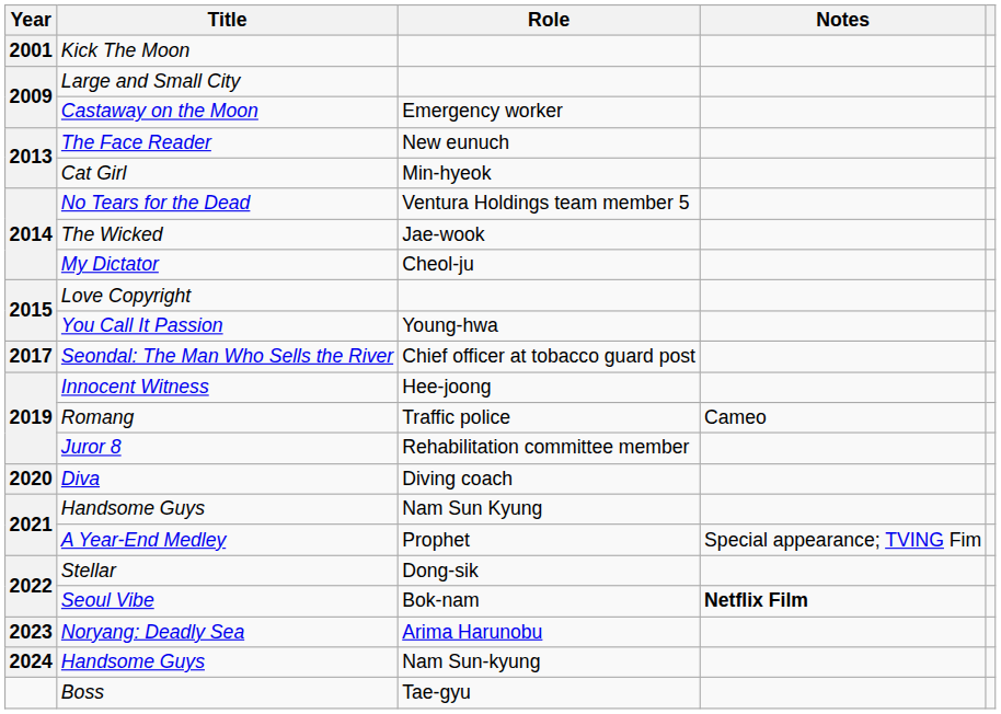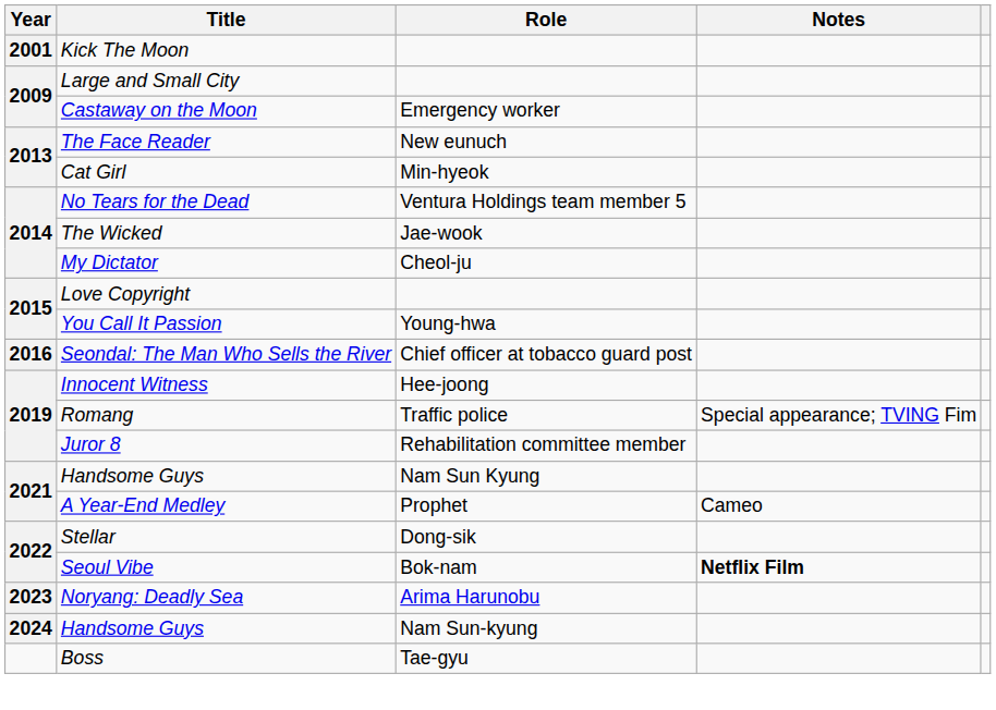 <table class="wikitable plainrowheaders sortable">
 <tr>
 <th scope="col">Year</th>
 <th scope="col">Title</th>
 <th scope="col">Role</th>
 <th scope="col">Notes</th>
 <th scope="col" class="unsortable"></th>
 </tr>
 <tr>
 <th scope="row">2001</th>
 <td><em>Kick The Moon</em></td>
 <td></td>
 <td></td>
 <td style="text-align:center"></td>
 </tr>
 <tr>
 <th scope="row" rowspan="2">2009</th>
 <td><em>Large and Small City</em></td>
 <td></td>
 <td></td>
 <td style="text-align:center"></td>
 </tr>
 <tr>
 <td><em><a href='#'>Castaway on the Moon</a></em></td>
 <td>Emergency worker</td>
 <td></td>
 <td style="text-align:center"></td>
 </tr>
 <tr>
 <th scope="row" rowspan="2">2013</th>
 <td><em><a href='#'>The Face Reader</a></em></td>
 <td>New eunuch</td>
 <td></td>
 <td style="text-align:center"></td>
 </tr>
 <tr>
 <td><em>Cat Girl</em></td>
 <td>Min-hyeok</td>
 <td></td>
 <td style="text-align:center"></td>
 </tr>
 <tr>
 <th scope="row" rowspan="3">2014</th>
 <td><em><a href='#'>No Tears for the Dead</a></em></td>
 <td>Ventura Holdings team member 5</td>
 <td></td>
 <td style="text-align:center"></td>
 </tr>
 <tr>
 <td><em>The Wicked</em></td>
 <td>Jae-wook</td>
 <td></td>
 <td style="text-align:center"></td>
 </tr>
 <tr>
 <td><em><a href='#'>My Dictator</a></em></td>
 <td>Cheol-ju</td>
 <td></td>
 <td style="text-align:center"></td>
 </tr>
 <tr>
 <th scope="row" rowspan="2">2015</th>
 <td><em>Love Copyright</em></td>
 <td></td>
 <td></td>
 <td style="text-align:center"></td>
 </tr>
 <tr>
 <td><em><a href='#'>You Call It Passion</a></em></td>
 <td>Young-hwa</td>
 <td></td>
 <td style="text-align:center"></td>
 </tr>
 <tr>
-<th scope="row">2017</th>
+<th scope="row">2016</th>
 <td><em><a href='#'>Seondal: The Man Who Sells the River</a></em></td>
 <td>Chief officer at tobacco guard post</td>
 <td></td>
 <td style="text-align:center"></td>
 </tr>
 <tr>
 <th scope="row" rowspan="3">2019</th>
 <td><em><a href='#'>Innocent Witness</a></em></td>
 <td>Hee-joong</td>
 <td></td>
 <td style="text-align:center"></td>
 </tr>
 <tr>
 <td><em>Romang</em></td>
 <td>Traffic police</td>
-<td>Cameo</td>
+<td>Special appearance; <a href='#'>TVING</a> Fim</td>
 <td style="text-align:center"></td>
 </tr>
 <tr>
 <td><em><a href='#'>Juror 8</a></em></td>
 <td>Rehabilitation committee member</td>
-<td></td>
-<td style="text-align:center"></td>
-</tr>
-<tr>
-<th scope="row">2020</th>
-<td><em><a href='#'>Diva</a></em></td>
-<td>Diving coach</td>
 <td></td>
 <td style="text-align:center"></td>
 </tr>
 <tr>
 <th scope="row" rowspan="2">2021</th>
 <td><em>Handsome Guys</em></td>
 <td>Nam Sun Kyung</td>
 <td></td>
 <td style="text-align:center"></td>
 </tr>
 <tr>
 <td><em><a href='#'>A Year-End Medley</a></em></td>
 <td>Prophet</td>
-<td>Special appearance; <a href='#'>TVING</a> Fim</td>
+<td>Cameo</td>
 <td style="text-align:center"></td>
 </tr>
 <tr>
 <th scope="row" rowspan="2">2022</th>
 <td><em>Stellar</em></td>
 <td>Dong-sik</td>
 <td></td>
 <td style="text-align:center"></td>
 </tr>
 <tr>
 <td><em><a href='#'>Seoul Vibe</a></em></td>
 <td>Bok-nam</td>
 <td><strong>Netflix Film</strong></td>
 <td style="text-align:center"></td>
 </tr>
 <tr>
 <th scope="row">2023</th>
 <td><em><a href='#'>Noryang: Deadly Sea</a></em></td>
 <td><a href='#'>Arima Harunobu</a></td>
 <td></td>
 <td style="text-align:center"></td>
 </tr>
 <tr>
 <th scope="row">2024</th>
 <td><em><a href='#'>Handsome Guys</a></em></td>
 <td>Nam Sun-kyung</td>
 <td></td>
 <td style="text-align:center"></td>
 </tr>
 <tr>
 <td></td>
 <td><em>Boss</em></td>
 <td>Tae-gyu</td>
 <td></td>
 <td style="text-align:center"></td>
 </tr>
 </table>
